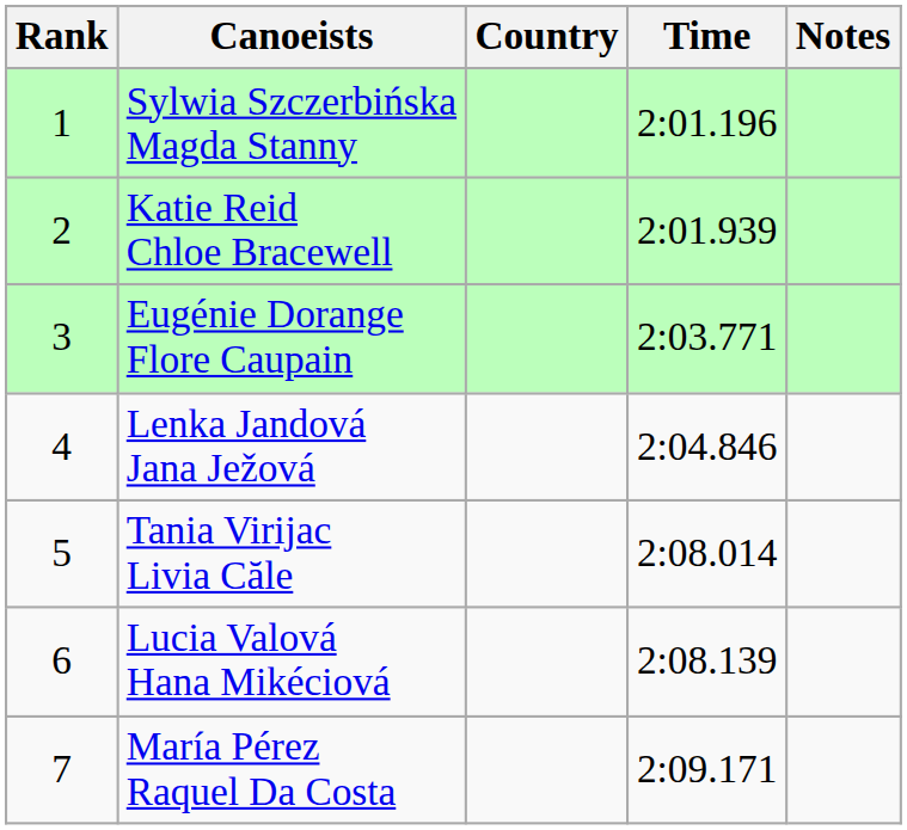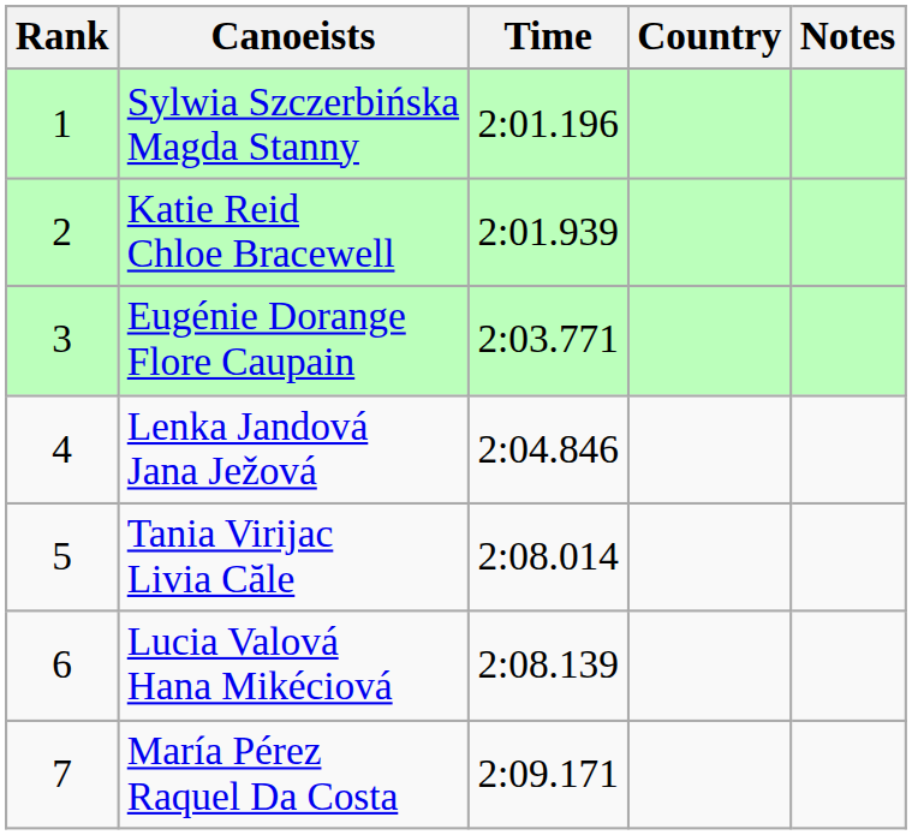 <table class="wikitable" style="text-align:center">
 <tr>
 <th>Rank</th>
 <th>Canoeists</th>
+<th>Time</th>
 <th>Country</th>
-<th>Time</th>
 <th>Notes</th>
 </tr>
 <tr bgcolor=bbffbb>
 <td>1</td>
 <td align="left"><a href='#'>Sylwia Szczerbińska</a><br><a href='#'>Magda Stanny</a></td>
+<td>2:01.196</td>
 <td align="left"></td>
-<td>2:01.196</td>
 <td></td>
 </tr>
 <tr bgcolor=bbffbb>
 <td>2</td>
 <td align="left"><a href='#'>Katie Reid</a><br><a href='#'>Chloe Bracewell</a></td>
+<td>2:01.939</td>
 <td align="left"></td>
-<td>2:01.939</td>
 <td></td>
 </tr>
 <tr bgcolor=bbffbb>
 <td>3</td>
 <td align="left"><a href='#'>Eugénie Dorange</a><br><a href='#'>Flore Caupain</a></td>
+<td>2:03.771</td>
 <td align="left"></td>
-<td>2:03.771</td>
 <td></td>
 </tr>
 <tr>
 <td>4</td>
 <td align="left"><a href='#'>Lenka Jandová</a><br><a href='#'>Jana Ježová</a></td>
+<td>2:04.846</td>
 <td align="left"></td>
-<td>2:04.846</td>
 <td></td>
 </tr>
 <tr>
 <td>5</td>
 <td align="left"><a href='#'>Tania Virijac</a><br><a href='#'>Livia Căle</a></td>
+<td>2:08.014</td>
 <td align="left"></td>
-<td>2:08.014</td>
 <td></td>
 </tr>
 <tr>
 <td>6</td>
 <td align="left"><a href='#'>Lucia Valová</a><br><a href='#'>Hana Mikéciová</a></td>
+<td>2:08.139</td>
 <td align="left"></td>
-<td>2:08.139</td>
 <td></td>
 </tr>
 <tr>
 <td>7</td>
 <td align="left"><a href='#'>María Pérez</a><br><a href='#'>Raquel Da Costa</a></td>
+<td>2:09.171</td>
 <td align="left"></td>
-<td>2:09.171</td>
 <td></td>
 </tr>
 </table>
